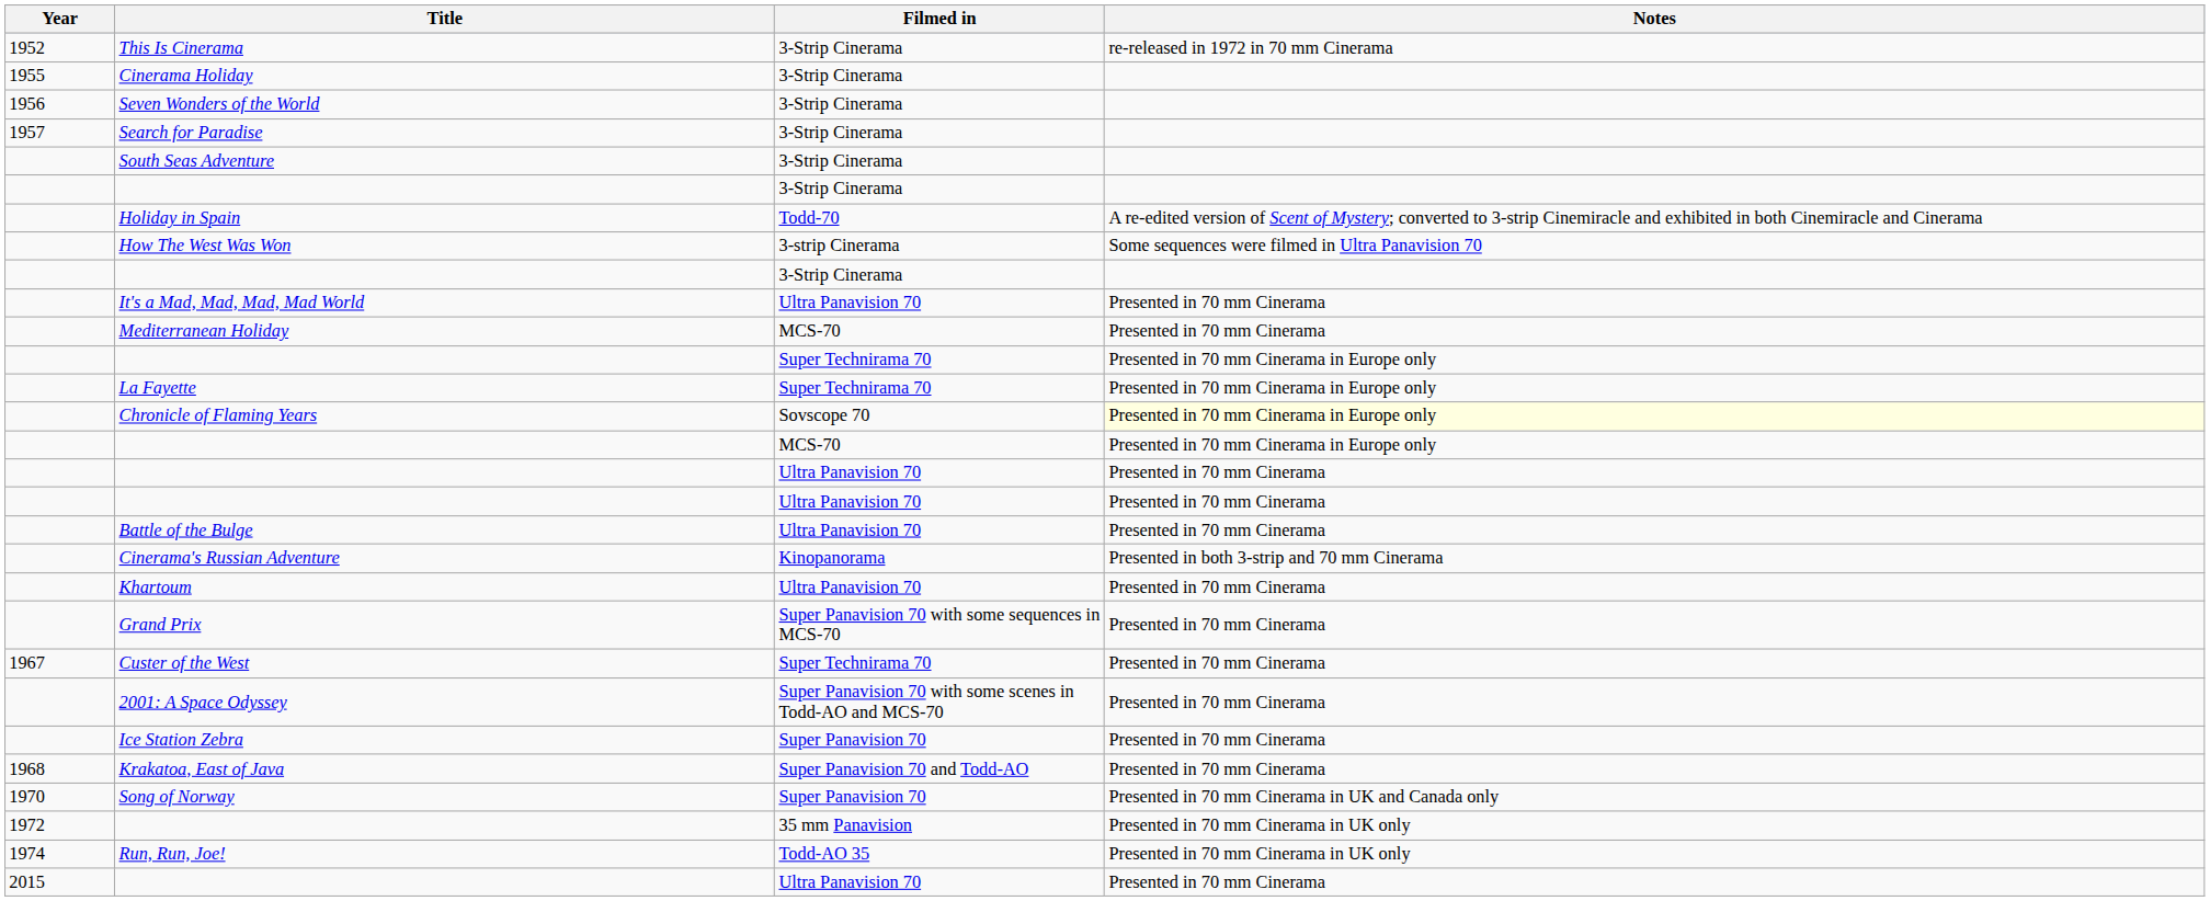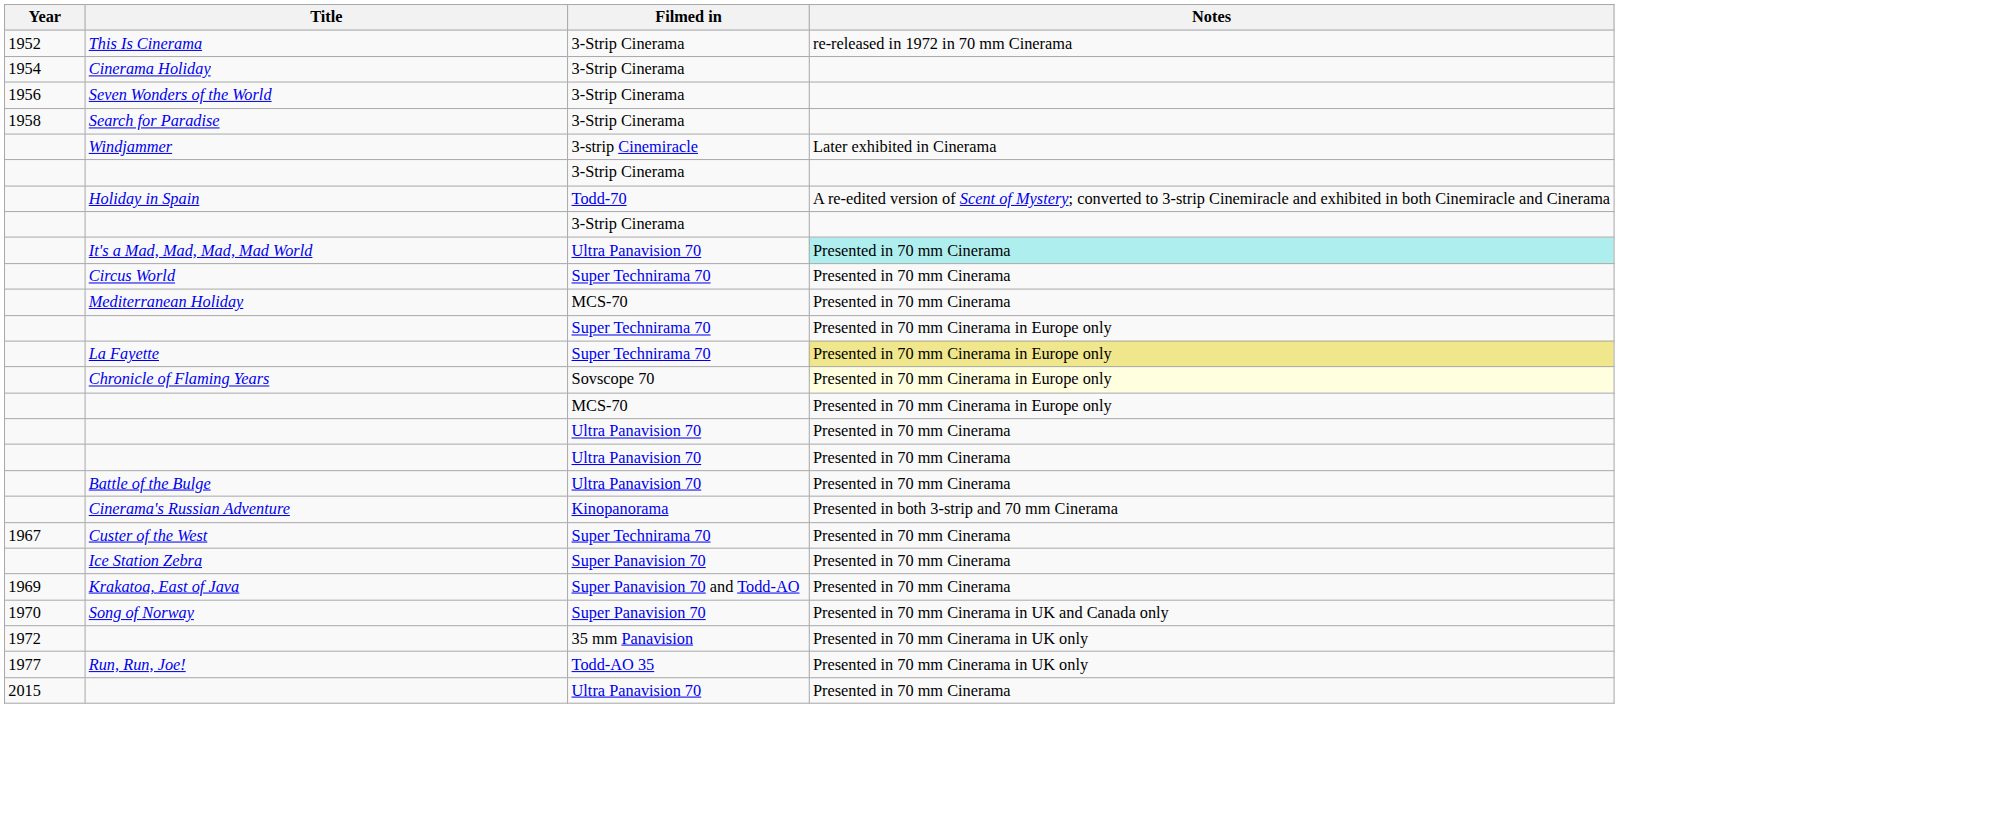 <table class="wikitable sortable" width=”100%”>
 <tr style="background:#b0c4de; text-align:center;">
 <th style="width:5%;">Year</th>
 <th style="width:30%">Title</th>
 <th style="width:15%">Filmed in</th>
 <th style="width:50%;" class="unsortable">Notes</th>
 </tr>
 <tr>
 <td>1952</td>
 <td><em><a href='#'>This Is Cinerama</a></em></td>
 <td>3-Strip Cinerama</td>
 <td>re-released in 1972 in 70 mm Cinerama</td>
 </tr>
 <tr>
-<td>1955</td>
+<td>1954</td>
 <td><em><a href='#'>Cinerama Holiday</a></em></td>
 <td>3-Strip Cinerama</td>
 <td></td>
 </tr>
 <tr>
 <td>1956</td>
 <td><em><a href='#'>Seven Wonders of the World</a></em></td>
 <td>3-Strip Cinerama</td>
 <td></td>
 </tr>
 <tr>
-<td>1957</td>
+<td>1958</td>
 <td><em><a href='#'>Search for Paradise</a></em></td>
 <td>3-Strip Cinerama</td>
 <td></td>
 </tr>
 <tr>
 <td></td>
-<td><em><a href='#'>South Seas Adventure</a></em></td>
-<td>3-Strip Cinerama</td>
-<td></td>
+<td><em><a href='#'>Windjammer</a></em></td>
+<td>3-strip <a href='#'>Cinemiracle</a></td>
+<td>Later exhibited in Cinerama</td>
 </tr>
 <tr>
 <td></td>
 <td><em></em></td>
 <td>3-Strip Cinerama</td>
 </tr>
 <tr>
 <td></td>
 <td><em><a href='#'>Holiday in Spain</a></em></td>
 <td><a href='#'>Todd-70</a></td>
 <td>A re-edited version of <em><a href='#'>Scent of Mystery</a></em>; converted to 3-strip Cinemiracle and exhibited in both Cinemiracle and Cinerama</td>
 </tr>
 <tr>
 <td></td>
-<td><em><a href='#'>How The West Was Won</a></em></td>
-<td>3-strip Cinerama</td>
-<td>Some sequences were filmed in <a href='#'>Ultra Panavision 70</a></td>
-</tr>
-<tr>
-<td></td>
 <td><em></em></td>
 <td>3-Strip Cinerama</td>
 <td></td>
 </tr>
 <tr>
 <td></td>
 <td><em><a href='#'>It's a Mad, Mad, Mad, Mad World</a></em></td>
 <td><a href='#'>Ultra Panavision 70</a></td>
+<td style="background: paleturquoise;">Presented in 70 mm Cinerama</td>
+</tr>
+<tr>
+<td></td>
+<td><em><a href='#'>Circus World</a></em></td>
+<td><a href='#'>Super Technirama 70</a></td>
 <td>Presented in 70 mm Cinerama</td>
 </tr>
 <tr>
 <td></td>
 <td><em><a href='#'>Mediterranean Holiday</a></em></td>
 <td>MCS-70</td>
 <td>Presented in 70 mm Cinerama</td>
 </tr>
 <tr>
 <td></td>
 <td><em></em></td>
 <td><a href='#'>Super Technirama 70</a></td>
 <td>Presented in 70 mm Cinerama in Europe only</td>
 </tr>
 <tr>
 <td></td>
 <td><em><a href='#'>La Fayette</a></em></td>
 <td><a href='#'>Super Technirama 70</a></td>
-<td>Presented in 70 mm Cinerama in Europe only</td>
+<td style="background: khaki;">Presented in 70 mm Cinerama in Europe only</td>
 </tr>
 <tr>
 <td></td>
 <td><em><a href='#'>Chronicle of Flaming Years</a></em></td>
 <td>Sovscope 70</td>
 <td style="background: lightyellow;">Presented in 70 mm Cinerama in Europe only</td>
 </tr>
 <tr>
 <td></td>
 <td><em></em></td>
 <td>MCS-70</td>
 <td>Presented in 70 mm Cinerama in Europe only</td>
 </tr>
 <tr>
 <td></td>
 <td><em></em></td>
 <td><a href='#'>Ultra Panavision 70</a></td>
 <td>Presented in 70 mm Cinerama</td>
 </tr>
 <tr>
 <td></td>
 <td><em></em></td>
 <td><a href='#'>Ultra Panavision 70</a></td>
 <td>Presented in 70 mm Cinerama</td>
 </tr>
 <tr>
 <td></td>
 <td><em><a href='#'>Battle of the Bulge</a></em></td>
 <td><a href='#'>Ultra Panavision 70</a></td>
 <td>Presented in 70 mm Cinerama</td>
 </tr>
 <tr>
 <td></td>
 <td><em><a href='#'>Cinerama's Russian Adventure</a></em></td>
 <td><a href='#'>Kinopanorama</a></td>
 <td>Presented in both 3-strip and 70 mm Cinerama</td>
 </tr>
 <tr>
-<td></td>
-<td><em><a href='#'>Khartoum</a></em></td>
-<td><a href='#'>Ultra Panavision 70</a></td>
-<td>Presented in 70 mm Cinerama</td>
-</tr>
-<tr>
-<td></td>
-<td><em><a href='#'>Grand Prix</a></em></td>
-<td><a href='#'>Super Panavision 70</a> with some sequences in MCS-70</td>
-<td>Presented in 70 mm Cinerama</td>
-</tr>
-<tr>
 <td>1967</td>
 <td><em><a href='#'>Custer of the West</a></em></td>
 <td><a href='#'>Super Technirama 70</a></td>
-<td>Presented in 70 mm Cinerama</td>
-</tr>
-<tr>
-<td></td>
-<td><em><a href='#'>2001: A Space Odyssey</a></em></td>
-<td><a href='#'>Super Panavision 70</a> with some scenes in Todd-AO and MCS-70</td>
 <td>Presented in 70 mm Cinerama</td>
 </tr>
 <tr>
 <td></td>
 <td><em><a href='#'>Ice Station Zebra</a></em></td>
 <td><a href='#'>Super Panavision 70</a></td>
 <td>Presented in 70 mm Cinerama</td>
 </tr>
 <tr>
-<td>1968</td>
+<td>1969</td>
 <td><em><a href='#'>Krakatoa, East of Java</a></em></td>
 <td><a href='#'>Super Panavision 70</a> and <a href='#'>Todd-AO</a></td>
 <td>Presented in 70 mm Cinerama</td>
 </tr>
 <tr>
 <td>1970</td>
 <td><em><a href='#'>Song of Norway</a></em></td>
 <td><a href='#'>Super Panavision 70</a></td>
 <td>Presented in 70 mm Cinerama in UK and Canada only</td>
 </tr>
 <tr>
 <td>1972</td>
 <td><em></em></td>
 <td>35 mm <a href='#'>Panavision</a></td>
 <td>Presented in 70 mm Cinerama in UK only</td>
 </tr>
 <tr>
-<td>1974</td>
+<td>1977</td>
 <td><em><a href='#'>Run, Run, Joe!</a></em></td>
 <td><a href='#'>Todd-AO 35</a></td>
 <td>Presented in 70 mm Cinerama in UK only</td>
 </tr>
 <tr>
 <td>2015</td>
 <td><em></em></td>
 <td><a href='#'>Ultra Panavision 70</a></td>
 <td>Presented in 70 mm Cinerama</td>
 </tr>
 </table>
